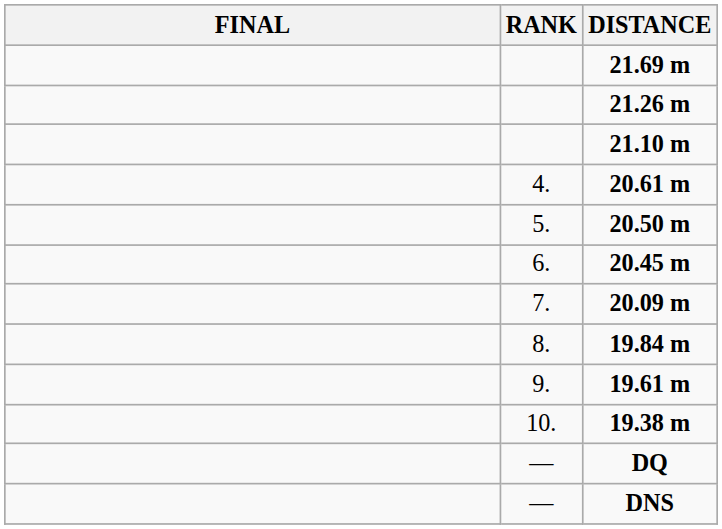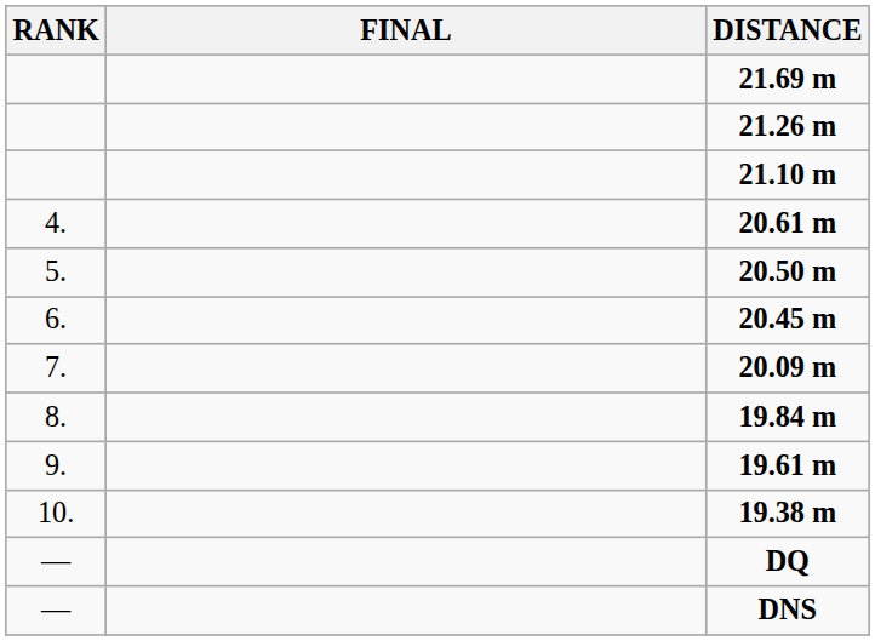 <table class="wikitable" style="border-collapse: collapse; font-size: 90%;">
 <tr>
+<th>RANK</th>
 <th style="width: 20em">FINAL</th>
-<th>RANK</th>
 <th style="width: 5em">DISTANCE</th>
 </tr>
 <tr>
+<td align="center"></td>
 <td></td>
-<td align="center"></td>
 <td align="center"><strong>21.69 m</strong></td>
 </tr>
 <tr>
+<td align="center"></td>
 <td></td>
-<td align="center"></td>
 <td align="center"><strong>21.26 m</strong></td>
 </tr>
 <tr>
+<td align="center"></td>
 <td></td>
-<td align="center"></td>
 <td align="center"><strong>21.10 m</strong></td>
 </tr>
 <tr>
+<td align="center">4.</td>
 <td></td>
-<td align="center">4.</td>
 <td align="center"><strong>20.61 m</strong></td>
 </tr>
 <tr>
+<td align="center">5.</td>
 <td></td>
-<td align="center">5.</td>
 <td align="center"><strong>20.50 m</strong></td>
 </tr>
 <tr>
+<td align="center">6.</td>
 <td></td>
-<td align="center">6.</td>
 <td align="center"><strong>20.45 m</strong></td>
 </tr>
 <tr>
+<td align="center">7.</td>
 <td></td>
-<td align="center">7.</td>
 <td align="center"><strong>20.09 m</strong></td>
 </tr>
 <tr>
+<td align="center">8.</td>
 <td></td>
-<td align="center">8.</td>
 <td align="center"><strong>19.84 m</strong></td>
 </tr>
 <tr>
+<td align="center">9.</td>
 <td></td>
-<td align="center">9.</td>
 <td align="center"><strong>19.61 m</strong></td>
 </tr>
 <tr>
+<td align="center">10.</td>
 <td></td>
-<td align="center">10.</td>
 <td align="center"><strong>19.38 m</strong></td>
 </tr>
 <tr>
+<td align="center">—</td>
 <td></td>
-<td align="center">—</td>
 <td align="center"><strong>DQ</strong></td>
 </tr>
 <tr>
+<td align="center">—</td>
 <td></td>
-<td align="center">—</td>
 <td align="center"><strong>DNS</strong></td>
 </tr>
 </table>
